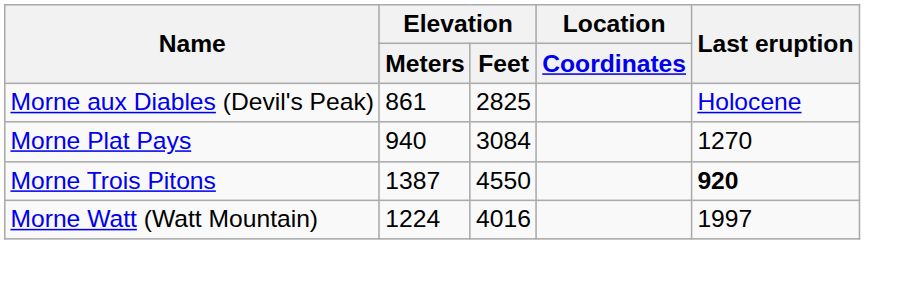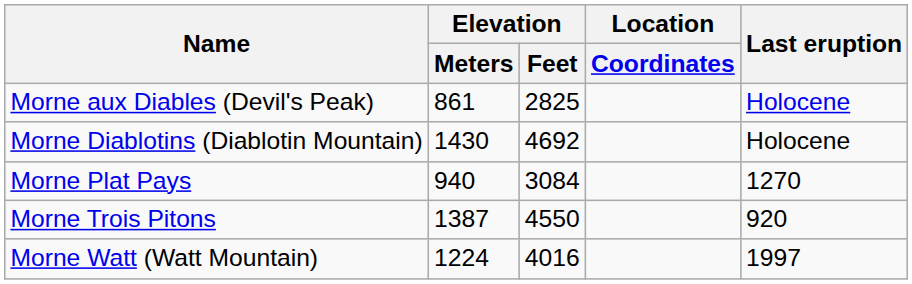 <table class="wikitable">
 <tr>
 <th rowspan="2">Name</th>
 <th colspan ="2">Elevation</th>
 <th>Location</th>
 <th rowspan="2">Last eruption</th>
 </tr>
 <tr>
 <th>Meters</th>
 <th>Feet</th>
 <th><a href='#'>Coordinates</a></th>
 </tr>
 <tr>
 <td><a href='#'>Morne aux Diables</a> (Devil's Peak)</td>
 <td>861</td>
 <td>2825</td>
 <td></td>
 <td><a href='#'>Holocene</a></td>
 </tr>
 <tr>
+<td><a href='#'>Morne Diablotins</a> (Diablotin Mountain)</td>
+<td>1430</td>
+<td>4692</td>
+<td></td>
+<td>Holocene</td>
+</tr>
+<tr>
 <td><a href='#'>Morne Plat Pays</a></td>
 <td>940</td>
 <td>3084</td>
 <td></td>
 <td>1270</td>
 </tr>
 <tr>
 <td><a href='#'>Morne Trois Pitons</a></td>
 <td>1387</td>
 <td>4550</td>
 <td></td>
-<td><strong>920</strong></td>
+<td>920</td>
 </tr>
 <tr>
 <td><a href='#'>Morne Watt</a> (Watt Mountain)</td>
 <td>1224</td>
 <td>4016</td>
 <td></td>
 <td>1997</td>
 </tr>
 </table>
